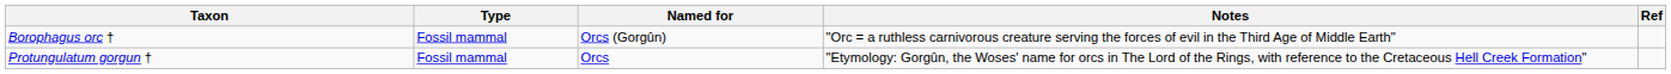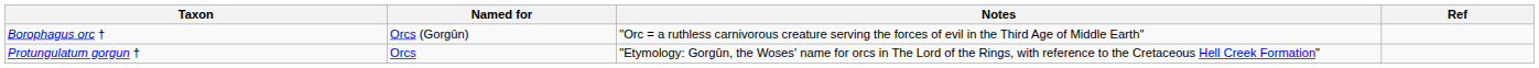 <table class="wikitable sortable" width="100%">
 <tr>
 <th style="width:25%;">Taxon</th>
-<th style="width:10%;">Type</th>
 <th style="width:15%;">Named for</th>
 <th style="width:50%;">Notes</th>
 <th class="unsortable">Ref</th>
 </tr>
 <tr>
 <td><em><a href='#'>Borophagus orc</a></em> † </td>
-<td><a href='#'>Fossil mammal</a></td>
 <td><a href='#'>Orcs</a> (Gorgûn)</td>
 <td>"Orc = a ruthless carnivorous creature serving the forces of evil in the Third Age of Middle Earth"</td>
 <td></td>
 </tr>
 <tr>
 <td><em><a href='#'>Protungulatum gorgun</a></em> † </td>
-<td><a href='#'>Fossil mammal</a></td>
 <td><a href='#'>Orcs</a></td>
 <td>"Etymology: Gorgûn, the Woses' name for orcs in The Lord of the Rings, with reference to the Cretaceous <a href='#'>Hell Creek Formation</a>"</td>
 <td></td>
 </tr>
 </table>
